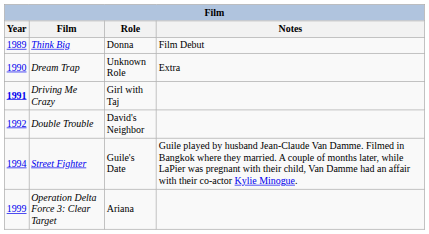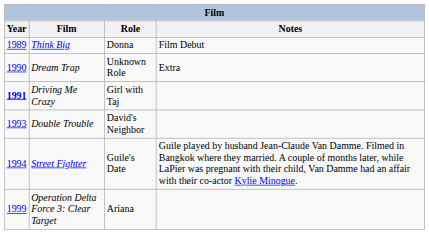 <table class="wikitable" style="font-size: 90%;">
 <tr>
 <th colspan="4" style="background: LightSteelBlue;">Film</th>
 </tr>
 <tr>
 <th>Year</th>
 <th>Film</th>
 <th>Role</th>
 <th>Notes</th>
 </tr>
 <tr>
 <td><a href='#'>1989</a></td>
 <td><em><a href='#'>Think Big</a></em></td>
 <td>Donna</td>
 <td>Film Debut</td>
 </tr>
 <tr>
 <td><a href='#'>1990</a></td>
 <td><em>Dream Trap</em></td>
 <td>Unknown Role</td>
 <td>Extra</td>
 </tr>
 <tr>
 <td><strong><a href='#'>1991</a></strong></td>
 <td><em>Driving Me Crazy</em></td>
 <td>Girl with Taj</td>
 <td></td>
 </tr>
 <tr>
-<td><a href='#'>1992</a></td>
+<td><a href='#'>1993</a></td>
 <td><em>Double Trouble</em></td>
 <td>David's Neighbor</td>
 <td></td>
 </tr>
 <tr>
 <td><a href='#'>1994</a></td>
 <td><em><a href='#'>Street Fighter</a></em></td>
 <td>Guile's Date</td>
 <td>Guile played by husband Jean-Claude Van Damme. Filmed in Bangkok where they married. A couple of months later, while LaPier was pregnant with their child, Van Damme had an affair with their co-actor <a href='#'>Kylie Minogue</a>.</td>
 </tr>
 <tr>
 <td><a href='#'>1999</a></td>
 <td><em>Operation Delta Force 3: Clear Target</em></td>
 <td>Ariana</td>
 <td></td>
 </tr>
 </table>
